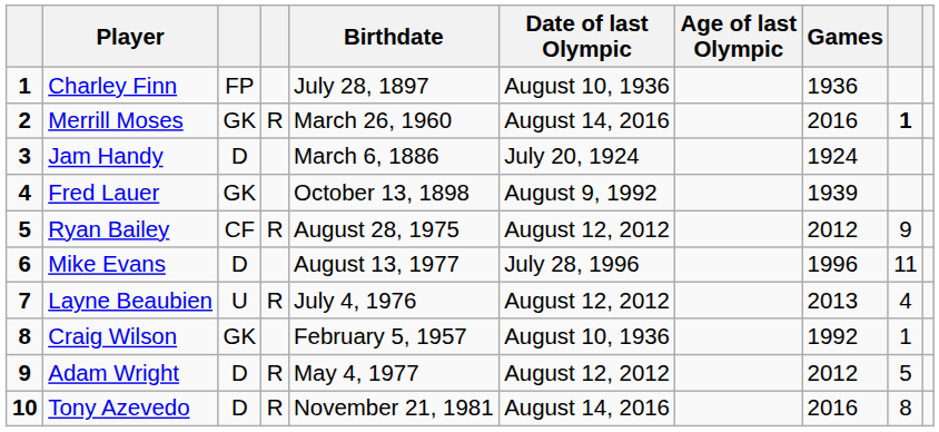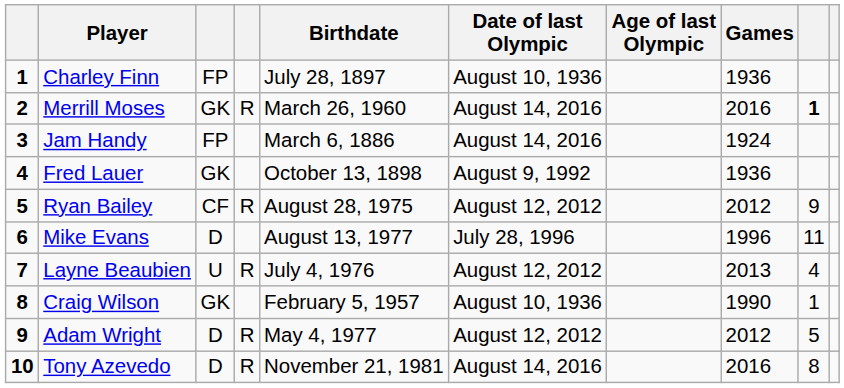 <table class="wikitable sortable" style="text-align: left; font-size: 90%; margin-left: 1em;">
 <tr>
 <th></th>
 <th>Player</th>
 <th></th>
 <th></th>
 <th>Birthdate</th>
 <th>Date of last<br>Olympic </th>
 <th>Age of last<br>Olympic </th>
 <th>Games</th>
 <th></th>
 <th></th>
 </tr>
 <tr>
 <td style="text-align: center;"><strong>1</strong></td>
 <td data-sort-value="Finn, Charley"><a href='#'>Charley Finn</a></td>
 <td style="text-align: center;">FP</td>
 <td style="text-align: center;"></td>
 <td>July 28, 1897</td>
 <td>August 10, 1936</td>
 <td><strong></strong></td>
 <td>1936</td>
 <td style="text-align: center;"></td>
 <td></td>
 </tr>
 <tr>
 <td style="text-align: center;"><strong>2</strong></td>
 <td data-sort-value="Moses, Merrill"><a href='#'>Merrill Moses</a></td>
 <td style="text-align: center;">GK</td>
 <td style="text-align: center;">R</td>
 <td>March 26, 1960</td>
 <td>August 14, 2016</td>
 <td><strong></strong></td>
 <td>2016</td>
 <td style="text-align: center;"><strong>1</strong></td>
 <td></td>
 </tr>
 <tr>
 <td style="text-align: center;"><strong>3</strong></td>
 <td data-sort-value="Handy, Jam"><a href='#'>Jam Handy</a></td>
-<td style="text-align: center;">D</td>
+<td style="text-align: center;">FP</td>
 <td style="text-align: center;"></td>
 <td>March 6, 1886</td>
-<td>July 20, 1924</td>
+<td>August 14, 2016</td>
 <td><strong></strong></td>
 <td>1924 </td>
 <td style="text-align: center;"></td>
 <td></td>
 </tr>
 <tr>
 <td style="text-align: center;"><strong>4</strong></td>
 <td data-sort-value="Lauer, Fred"><a href='#'>Fred Lauer</a></td>
 <td style="text-align: center;">GK</td>
 <td style="text-align: center;"></td>
 <td>October 13, 1898</td>
 <td>August 9, 1992</td>
 <td><strong></strong></td>
-<td>1939</td>
+<td>1936</td>
 <td style="text-align: center;"></td>
 <td></td>
 </tr>
 <tr>
 <td style="text-align: center;"><strong>5</strong></td>
 <td data-sort-value="Bailey, Ryan"><a href='#'>Ryan Bailey</a></td>
 <td style="text-align: center;">CF</td>
 <td style="text-align: center;">R</td>
 <td>August 28, 1975</td>
 <td>August 12, 2012</td>
 <td><strong></strong></td>
 <td>2012</td>
 <td style="text-align: center;">9</td>
 <td></td>
 </tr>
 <tr>
 <td style="text-align: center;"><strong>6</strong></td>
 <td data-sort-value="Evans, Mike"><a href='#'>Mike Evans</a></td>
 <td style="text-align: center;">D</td>
 <td style="text-align: center;"></td>
 <td>August 13, 1977</td>
 <td>July 28, 1996</td>
 <td><strong></strong></td>
 <td>1996</td>
 <td style="text-align: center;">11</td>
 <td></td>
 </tr>
 <tr>
 <td style="text-align: center;"><strong>7</strong></td>
 <td data-sort-value="Beaubien, Layne"><a href='#'>Layne Beaubien</a></td>
 <td style="text-align: center;">U</td>
 <td style="text-align: center;">R</td>
 <td>July 4, 1976</td>
 <td>August 12, 2012</td>
 <td><strong></strong></td>
 <td>2013</td>
 <td style="text-align: center;">4</td>
 <td></td>
 </tr>
 <tr>
 <td style="text-align: center;"><strong>8</strong></td>
 <td data-sort-value="Wilson, Craig"><a href='#'>Craig Wilson</a></td>
 <td style="text-align: center;">GK</td>
 <td style="text-align: center;"></td>
 <td>February 5, 1957</td>
 <td>August 10, 1936</td>
 <td><strong></strong></td>
-<td>1992</td>
+<td>1990</td>
 <td style="text-align: center;">1</td>
 <td></td>
 </tr>
 <tr>
 <td style="text-align: center;"><strong>9</strong></td>
 <td data-sort-value="Wright, Adam"><a href='#'>Adam Wright</a></td>
 <td style="text-align: center;">D</td>
 <td style="text-align: center;">R</td>
 <td>May 4, 1977</td>
 <td>August 12, 2012</td>
 <td><strong></strong></td>
 <td>2012</td>
 <td style="text-align: center;">5</td>
 <td></td>
 </tr>
 <tr>
 <td style="text-align: center;"><strong>10</strong></td>
 <td data-sort-value="Azevedo, Tony"><a href='#'>Tony Azevedo</a></td>
 <td style="text-align: center;">D</td>
 <td style="text-align: center;">R</td>
 <td>November 21, 1981</td>
 <td>August 14, 2016</td>
 <td><strong></strong></td>
 <td>2016</td>
 <td style="text-align: center;">8</td>
 <td></td>
 </tr>
 </table>
